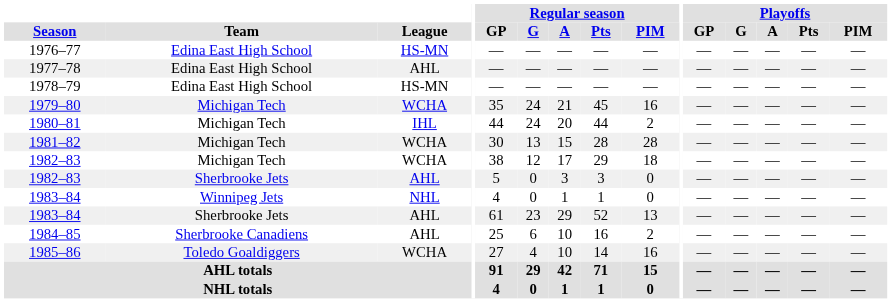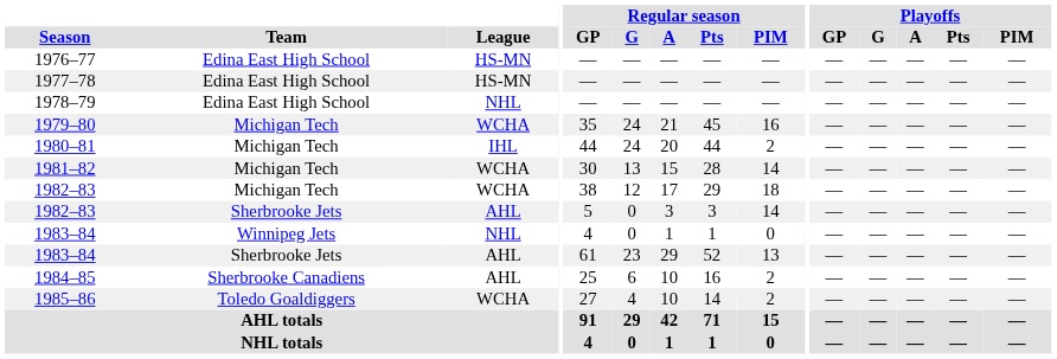 <table border="0" cellpadding="1" cellspacing="0" style="text-align:center; width:60em">
 <tr bgcolor="#e0e0e0">
 <th colspan="3" bgcolor="#ffffff"></th>
 <th rowspan="100" bgcolor="#ffffff"></th>
 <th colspan="5"><a href='#'>Regular season</a></th>
 <th rowspan="100" bgcolor="#ffffff"></th>
 <th colspan="5"><a href='#'>Playoffs</a></th>
 </tr>
 <tr bgcolor="#e0e0e0">
 <th><a href='#'>Season</a></th>
 <th>Team</th>
 <th>League</th>
 <th>GP</th>
 <th><a href='#'>G</a></th>
 <th><a href='#'>A</a></th>
 <th><a href='#'>Pts</a></th>
 <th><a href='#'>PIM</a></th>
 <th>GP</th>
 <th>G</th>
 <th>A</th>
 <th>Pts</th>
 <th>PIM</th>
 </tr>
 <tr>
 <td>1976–77</td>
 <td><a href='#'>Edina East High School</a></td>
 <td><a href='#'>HS-MN</a></td>
 <td>—</td>
 <td>—</td>
 <td>—</td>
 <td>—</td>
 <td>—</td>
 <td>—</td>
 <td>—</td>
 <td>—</td>
 <td>—</td>
 <td>—</td>
 </tr>
 <tr bgcolor="#f0f0f0">
 <td>1977–78</td>
 <td>Edina East High School</td>
-<td>AHL</td>
+<td>HS-MN</td>
 <td>—</td>
 <td>—</td>
 <td>—</td>
 <td>—</td>
 <td>—</td>
 <td>—</td>
 <td>—</td>
 <td>—</td>
 <td>—</td>
 <td>—</td>
 </tr>
 <tr>
 <td>1978–79</td>
 <td>Edina East High School</td>
-<td>HS-MN</td>
+<td><a href='#'>NHL</a></td>
 <td>—</td>
 <td>—</td>
 <td>—</td>
 <td>—</td>
 <td>—</td>
 <td>—</td>
 <td>—</td>
 <td>—</td>
 <td>—</td>
 <td>—</td>
 </tr>
 <tr bgcolor="#f0f0f0">
 <td><a href='#'>1979–80</a></td>
 <td><a href='#'>Michigan Tech</a></td>
 <td><a href='#'>WCHA</a></td>
 <td>35</td>
 <td>24</td>
 <td>21</td>
 <td>45</td>
 <td>16</td>
 <td>—</td>
 <td>—</td>
 <td>—</td>
 <td>—</td>
 <td>—</td>
 </tr>
 <tr>
 <td><a href='#'>1980–81</a></td>
 <td>Michigan Tech</td>
 <td><a href='#'>IHL</a></td>
 <td>44</td>
 <td>24</td>
 <td>20</td>
 <td>44</td>
 <td>2</td>
 <td>—</td>
 <td>—</td>
 <td>—</td>
 <td>—</td>
 <td>—</td>
 </tr>
 <tr bgcolor="#f0f0f0">
 <td><a href='#'>1981–82</a></td>
 <td>Michigan Tech</td>
 <td>WCHA</td>
 <td>30</td>
 <td>13</td>
 <td>15</td>
 <td>28</td>
-<td>28</td>
+<td>14</td>
 <td>—</td>
 <td>—</td>
 <td>—</td>
 <td>—</td>
 <td>—</td>
 </tr>
 <tr>
 <td><a href='#'>1982–83</a></td>
 <td>Michigan Tech</td>
 <td>WCHA</td>
 <td>38</td>
 <td>12</td>
 <td>17</td>
 <td>29</td>
 <td>18</td>
 <td>—</td>
 <td>—</td>
 <td>—</td>
 <td>—</td>
 <td>—</td>
 </tr>
 <tr bgcolor="#f0f0f0">
 <td><a href='#'>1982–83</a></td>
 <td><a href='#'>Sherbrooke Jets</a></td>
 <td><a href='#'>AHL</a></td>
 <td>5</td>
 <td>0</td>
 <td>3</td>
 <td>3</td>
-<td>0</td>
+<td>14</td>
 <td>—</td>
 <td>—</td>
 <td>—</td>
 <td>—</td>
 <td>—</td>
 </tr>
 <tr>
 <td><a href='#'>1983–84</a></td>
 <td><a href='#'>Winnipeg Jets</a></td>
 <td><a href='#'>NHL</a></td>
 <td>4</td>
 <td>0</td>
 <td>1</td>
 <td>1</td>
 <td>0</td>
 <td>—</td>
 <td>—</td>
 <td>—</td>
 <td>—</td>
 <td>—</td>
 </tr>
 <tr bgcolor="#f0f0f0">
 <td><a href='#'>1983–84</a></td>
 <td>Sherbrooke Jets</td>
 <td>AHL</td>
 <td>61</td>
 <td>23</td>
 <td>29</td>
 <td>52</td>
 <td>13</td>
 <td>—</td>
 <td>—</td>
 <td>—</td>
 <td>—</td>
 <td>—</td>
 </tr>
 <tr>
 <td><a href='#'>1984–85</a></td>
 <td><a href='#'>Sherbrooke Canadiens</a></td>
 <td>AHL</td>
 <td>25</td>
 <td>6</td>
 <td>10</td>
 <td>16</td>
 <td>2</td>
 <td>—</td>
 <td>—</td>
 <td>—</td>
 <td>—</td>
 <td>—</td>
 </tr>
 <tr bgcolor="#f0f0f0">
 <td><a href='#'>1985–86</a></td>
 <td><a href='#'>Toledo Goaldiggers</a></td>
 <td>WCHA</td>
 <td>27</td>
 <td>4</td>
 <td>10</td>
 <td>14</td>
-<td>16</td>
+<td>2</td>
 <td>—</td>
 <td>—</td>
 <td>—</td>
 <td>—</td>
 <td>—</td>
 </tr>
 <tr bgcolor="#e0e0e0">
 <th colspan="3">AHL totals</th>
 <th>91</th>
 <th>29</th>
 <th>42</th>
 <th>71</th>
 <th>15</th>
 <th>—</th>
 <th>—</th>
 <th>—</th>
 <th>—</th>
 <th>—</th>
 </tr>
 <tr bgcolor="#e0e0e0">
 <th colspan="3">NHL totals</th>
 <th>4</th>
 <th>0</th>
 <th>1</th>
 <th>1</th>
 <th>0</th>
 <th>—</th>
 <th>—</th>
 <th>—</th>
 <th>—</th>
 <th>—</th>
 </tr>
 </table>
